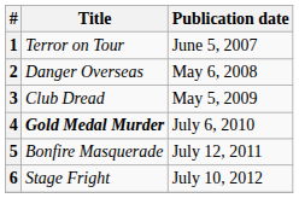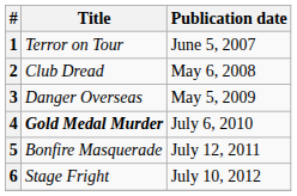 <table class="wikitable">
 <tr>
 <th>#</th>
 <th>Title</th>
 <th>Publication date</th>
 </tr>
 <tr>
 <th>1</th>
 <td><em>Terror on Tour</em></td>
 <td>June 5, 2007</td>
 </tr>
 <tr>
 <th>2</th>
-<td><em>Danger Overseas</em></td>
+<td><em>Club Dread</em></td>
 <td>May 6, 2008</td>
 </tr>
 <tr>
 <th>3</th>
-<td><em>Club Dread</em></td>
+<td><em>Danger Overseas</em></td>
 <td>May 5, 2009</td>
 </tr>
 <tr>
 <th>4</th>
 <td><strong><em>Gold Medal Murder</em></strong></td>
 <td>July 6, 2010</td>
 </tr>
 <tr>
 <th>5</th>
 <td><em>Bonfire Masquerade</em></td>
 <td>July 12, 2011</td>
 </tr>
 <tr>
 <th>6</th>
 <td><em>Stage Fright</em></td>
 <td>July 10, 2012</td>
 </tr>
 <tr>
 </tr>
 </table>
